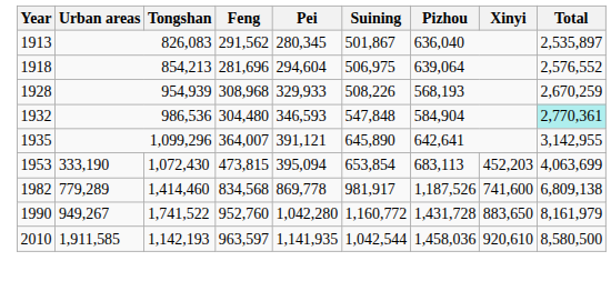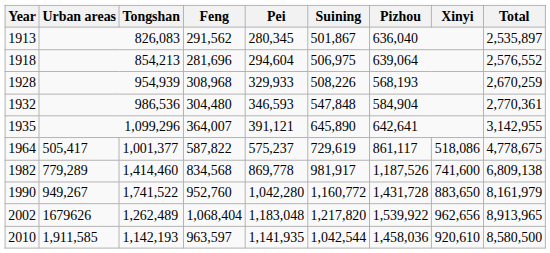 <table class="wikitable" style="float:right">
 <tr>
 <th>Year</th>
 <th>Urban areas</th>
 <th>Tongshan</th>
 <th>Feng</th>
 <th>Pei</th>
 <th>Suining</th>
 <th>Pizhou</th>
 <th>Xinyi</th>
 <th>Total</th>
 </tr>
 <tr>
 <td>1913</td>
 <td colspan="2" style="text-align:right;">826,083</td>
 <td>291,562</td>
 <td>280,345</td>
 <td>501,867</td>
 <td colspan="2">636,040</td>
 <td>2,535,897</td>
 </tr>
 <tr>
 <td>1918</td>
 <td colspan="2" style="text-align:right;">854,213</td>
 <td>281,696</td>
 <td>294,604</td>
 <td>506,975</td>
 <td colspan="2">639,064</td>
 <td>2,576,552</td>
 </tr>
 <tr>
 <td>1928</td>
 <td colspan="2" style="text-align:right;">954,939</td>
 <td>308,968</td>
 <td>329,933</td>
 <td>508,226</td>
 <td colspan="2">568,193</td>
 <td>2,670,259</td>
 </tr>
 <tr>
 <td>1932</td>
 <td colspan="2" style="text-align:right;">986,536</td>
 <td>304,480</td>
 <td>346,593</td>
 <td>547,848</td>
 <td colspan="2">584,904</td>
-<td style="background: paleturquoise;">2,770,361</td>
+<td>2,770,361</td>
 </tr>
 <tr>
 <td>1935</td>
 <td colspan="2" style="text-align:right;">1,099,296</td>
 <td>364,007</td>
 <td>391,121</td>
 <td>645,890</td>
 <td colspan="2">642,641</td>
 <td>3,142,955</td>
 </tr>
 <tr>
-<td>1953</td>
-<td>333,190</td>
-<td>1,072,430</td>
-<td>473,815</td>
-<td>395,094</td>
-<td>653,854</td>
-<td>683,113</td>
-<td>452,203</td>
-<td>4,063,699</td>
+<td>1964</td>
+<td>505,417</td>
+<td>1,001,377</td>
+<td>587,822</td>
+<td>575,237</td>
+<td>729,619</td>
+<td>861,117</td>
+<td>518,086</td>
+<td>4,778,675</td>
 </tr>
 <tr>
 <td>1982</td>
 <td>779,289</td>
 <td>1,414,460</td>
 <td>834,568</td>
 <td>869,778</td>
 <td>981,917</td>
 <td>1,187,526</td>
 <td>741,600</td>
 <td>6,809,138</td>
 </tr>
 <tr>
 <td>1990</td>
 <td>949,267</td>
 <td>1,741,522</td>
 <td>952,760</td>
 <td>1,042,280</td>
 <td>1,160,772</td>
 <td>1,431,728</td>
 <td>883,650</td>
 <td>8,161,979</td>
 </tr>
 <tr>
+<td>2002</td>
+<td>1679626</td>
+<td>1,262,489</td>
+<td>1,068,404</td>
+<td>1,183,048</td>
+<td>1,217,820</td>
+<td>1,539,922</td>
+<td>962,656</td>
+<td>8,913,965</td>
+</tr>
+<tr>
 <td>2010</td>
 <td>1,911,585</td>
 <td>1,142,193</td>
 <td>963,597</td>
 <td>1,141,935</td>
 <td>1,042,544</td>
 <td>1,458,036</td>
 <td>920,610</td>
 <td>8,580,500</td>
 </tr>
 </table>
